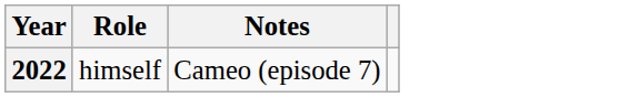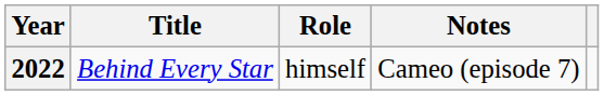 <table class="wikitable sortable plainrowheaders">
 <tr>
 <th scope="col">Year</th>
+<th scope="col">Title</th>
 <th scope="col">Role</th>
 <th scope="col">Notes</th>
 <th class="unsortable" scope="col"></th>
 </tr>
 <tr>
 <th scope="row">2022</th>
+<td><em><a href='#'>Behind Every Star</a></em></td>
 <td>himself</td>
 <td>Cameo (episode 7)</td>
 <td></td>
 </tr>
 </table>
